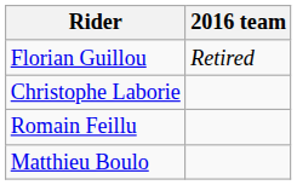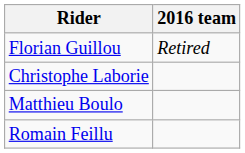 <table class="wikitable">
 <tr>
 <th>Rider</th>
 <th>2016 team</th>
 </tr>
 <tr>
 <td><a href='#'>Florian Guillou</a></td>
 <td><em>Retired</em></td>
 </tr>
 <tr>
 <td><a href='#'>Christophe Laborie</a></td>
 <td></td>
 </tr>
 <tr>
+<td><a href='#'>Matthieu Boulo</a></td>
+<td></td>
+</tr>
+<tr>
 <td><a href='#'>Romain Feillu</a></td>
 <td></td>
 </tr>
-<tr>
-<td><a href='#'>Matthieu Boulo</a></td>
-<td></td>
-</tr>
 </table>
